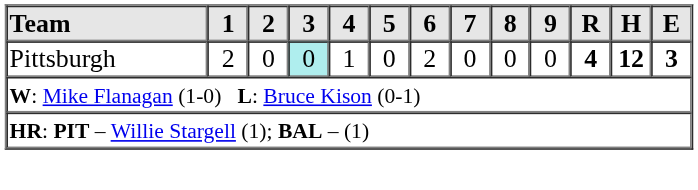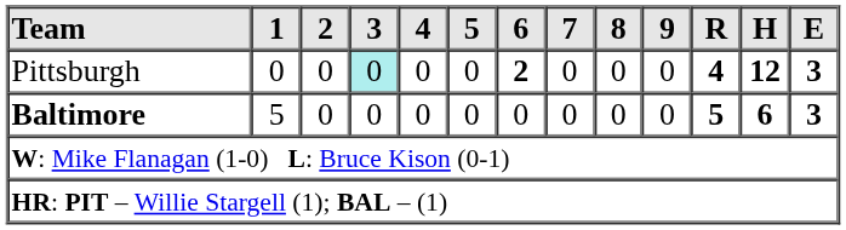 <table border=1 cellspacing=0 width=425 style="margin-left:3em;">
 <tr style="text-align:center; background-color:#e6e6e6;">
 <th align=left width=25%>Team</th>
 <th width=5%>1</th>
 <th width=5%>2</th>
 <th width=5%>3</th>
 <th width=5%>4</th>
 <th width=5%>5</th>
 <th width=5%>6</th>
 <th width=5%>7</th>
 <th width=5%>8</th>
 <th width=5%>9</th>
 <th width=5%>R</th>
 <th width=5%>H</th>
 <th width=5%>E</th>
 </tr>
 <tr style="text-align:center;">
 <td align=left>Pittsburgh</td>
-<td>2</td>
+<td>0</td>
 <td>0</td>
 <td style="background: paleturquoise;">0</td>
-<td>1</td>
 <td>0</td>
-<td>2</td>
+<td>0</td>
+<td><strong>2</strong></td>
 <td>0</td>
 <td>0</td>
 <td>0</td>
 <td><strong>4</strong></td>
 <td><strong>12</strong></td>
+<td><strong>3</strong></td>
+</tr>
+<tr style="text-align:center;">
+<td align=left><strong>Baltimore</strong></td>
+<td>5</td>
+<td>0</td>
+<td>0</td>
+<td>0</td>
+<td>0</td>
+<td>0</td>
+<td>0</td>
+<td>0</td>
+<td>0</td>
+<td><strong>5</strong></td>
+<td><strong>6</strong></td>
 <td><strong>3</strong></td>
 </tr>
 <tr style="text-align:left;">
 <td colspan=13><small><strong>W</strong>: <a href='#'>Mike Flanagan</a> (1-0)   <strong>L</strong>: <a href='#'>Bruce Kison</a> (0-1)</small></td>
 </tr>
 <tr style="text-align:left;">
 <td colspan=13><small><strong>HR</strong>: <strong>PIT</strong> – <a href='#'>Willie Stargell</a> (1); <strong>BAL</strong> –  (1) </small></td>
 </tr>
 </table>
